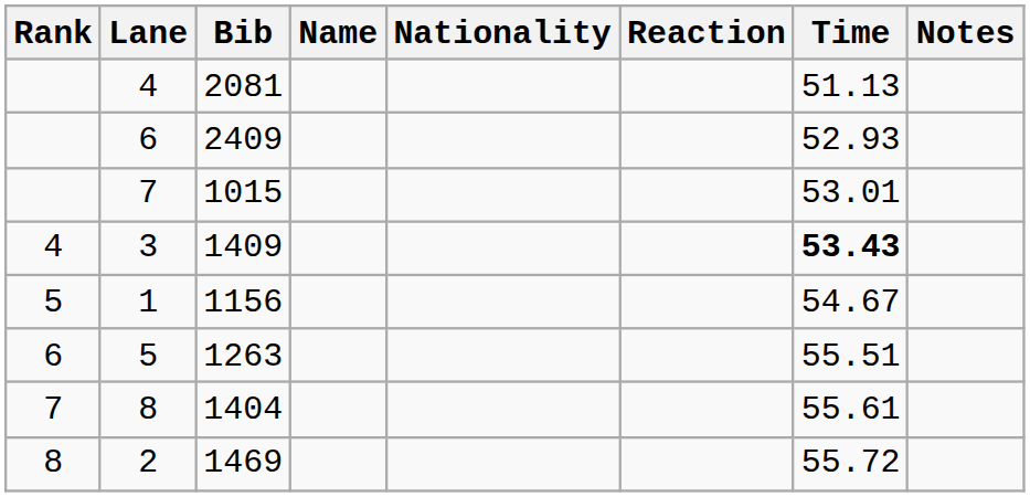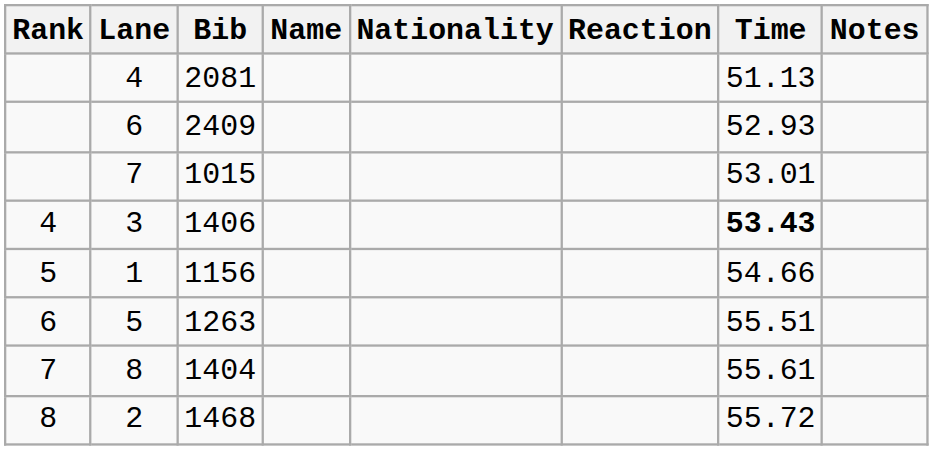 <table class="wikitable sortable" style="text-align:center">
 <tr>
 <th>Rank</th>
 <th>Lane</th>
 <th>Bib</th>
 <th>Name</th>
 <th>Nationality</th>
 <th>Reaction</th>
 <th>Time</th>
 <th>Notes</th>
 </tr>
 <tr>
 <td></td>
 <td>4</td>
 <td>2081</td>
 <td align=left></td>
 <td align=left></td>
 <td></td>
 <td>51.13</td>
 <td></td>
 </tr>
 <tr>
 <td></td>
 <td>6</td>
 <td>2409</td>
 <td align=left></td>
 <td align=left></td>
 <td></td>
 <td>52.93</td>
 <td></td>
 </tr>
 <tr>
 <td></td>
 <td>7</td>
 <td>1015</td>
 <td align=left></td>
 <td align=left></td>
 <td></td>
 <td>53.01</td>
 <td></td>
 </tr>
 <tr>
 <td>4</td>
 <td>3</td>
-<td>1409</td>
+<td>1406</td>
 <td align=left></td>
 <td align=left></td>
 <td></td>
 <td><strong>53.43</strong></td>
 <td></td>
 </tr>
 <tr>
 <td>5</td>
 <td>1</td>
 <td>1156</td>
 <td align=left></td>
 <td align=left></td>
 <td></td>
-<td>54.67</td>
+<td>54.66</td>
 <td></td>
 </tr>
 <tr>
 <td>6</td>
 <td>5</td>
 <td>1263</td>
 <td align=left></td>
 <td align=left></td>
 <td></td>
 <td>55.51</td>
 <td></td>
 </tr>
 <tr>
 <td>7</td>
 <td>8</td>
 <td>1404</td>
 <td align=left></td>
 <td align=left></td>
 <td></td>
 <td>55.61</td>
 <td></td>
 </tr>
 <tr>
 <td>8</td>
 <td>2</td>
-<td>1469</td>
+<td>1468</td>
 <td align=left></td>
 <td align=left></td>
 <td></td>
 <td>55.72</td>
 <td></td>
 </tr>
 </table>
